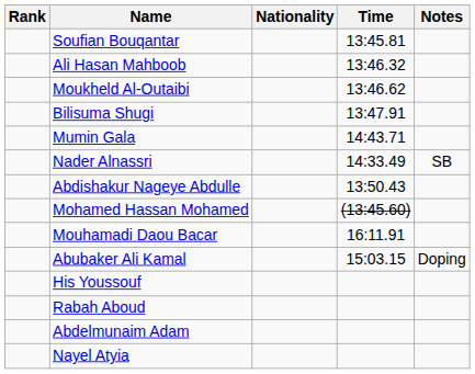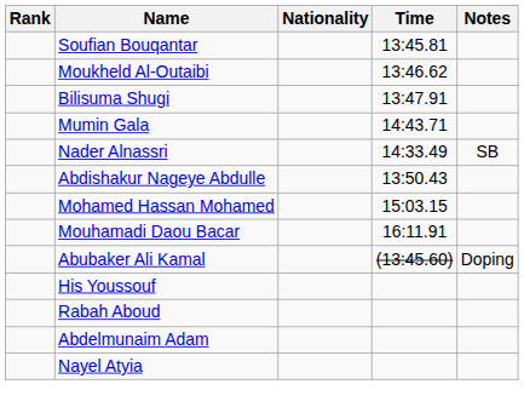 <table class="wikitable sortable" style="text-align:center">
 <tr>
 <th>Rank</th>
 <th>Name</th>
 <th>Nationality</th>
 <th>Time</th>
 <th>Notes</th>
 </tr>
 <tr>
 <td></td>
 <td align=left><a href='#'>Soufian Bouqantar</a></td>
 <td align=left></td>
 <td>13:45.81</td>
-<td></td>
-</tr>
-<tr>
-<td></td>
-<td align=left><a href='#'>Ali Hasan Mahboob</a></td>
-<td align=left></td>
-<td>13:46.32</td>
 <td></td>
 </tr>
 <tr>
 <td></td>
 <td align=left><a href='#'>Moukheld Al-Outaibi</a></td>
 <td align=left></td>
 <td>13:46.62</td>
 <td></td>
 </tr>
 <tr>
 <td></td>
 <td align=left><a href='#'>Bilisuma Shugi</a></td>
 <td align=left></td>
 <td>13:47.91</td>
 <td></td>
 </tr>
 <tr>
 <td></td>
 <td align=left><a href='#'>Mumin Gala</a></td>
 <td align=left></td>
 <td>14:43.71</td>
 <td></td>
 </tr>
 <tr>
 <td></td>
 <td align=left><a href='#'>Nader Alnassri</a></td>
 <td align=left></td>
 <td>14:33.49</td>
 <td>SB</td>
 </tr>
 <tr>
 <td></td>
 <td align=left><a href='#'>Abdishakur Nageye Abdulle</a></td>
 <td align=left></td>
 <td>13:50.43</td>
 <td></td>
 </tr>
 <tr>
 <td></td>
 <td align=left><a href='#'>Mohamed Hassan Mohamed</a></td>
 <td align=left></td>
-<td> <s>(13:45.60)</s></td>
+<td>15:03.15</td>
 <td></td>
 </tr>
 <tr>
 <td></td>
 <td align=left><a href='#'>Mouhamadi Daou Bacar</a></td>
 <td align=left></td>
 <td>16:11.91</td>
 <td></td>
 </tr>
 <tr>
 <td></td>
 <td align=left><a href='#'>Abubaker Ali Kamal</a></td>
 <td align=left></td>
-<td>15:03.15</td>
+<td> <s>(13:45.60)</s></td>
 <td>Doping</td>
 </tr>
 <tr>
 <td></td>
 <td align=left><a href='#'>His Youssouf</a></td>
 <td align=left></td>
 <td></td>
 <td></td>
 </tr>
 <tr>
 <td></td>
 <td align=left><a href='#'>Rabah Aboud</a></td>
 <td align=left></td>
 <td></td>
 <td></td>
 </tr>
 <tr>
 <td></td>
 <td align=left><a href='#'>Abdelmunaim Adam</a></td>
 <td align=left></td>
 <td></td>
 <td></td>
 </tr>
 <tr>
 <td></td>
 <td align=left><a href='#'>Nayel Atyia</a></td>
 <td align=left></td>
 <td></td>
 <td></td>
 </tr>
 </table>
